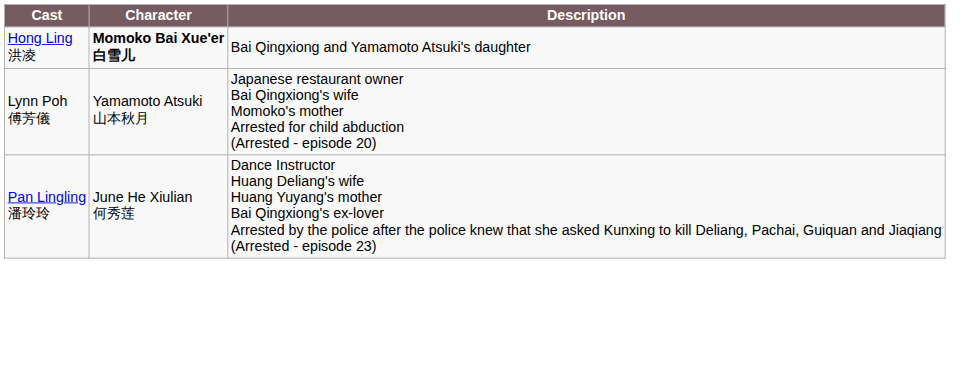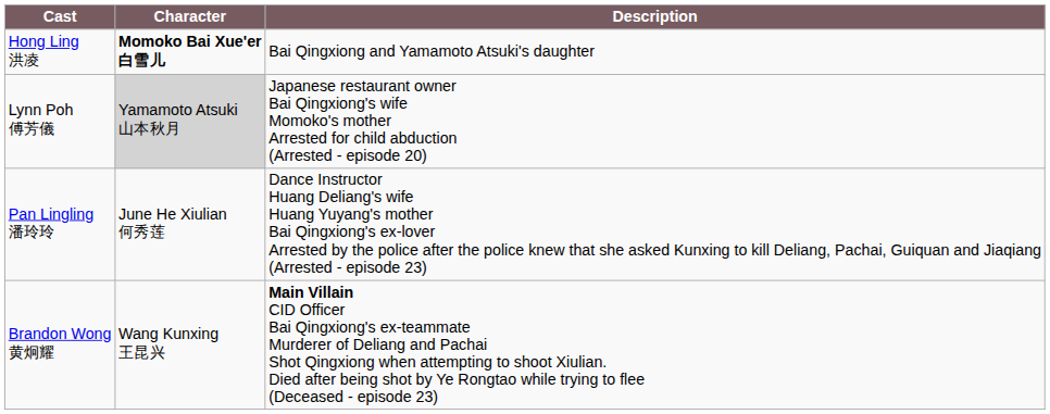 <table class="wikitable">
 <tr>
 <th style="background:#765b60; color:white">Cast</th>
 <th style="background:#765b60; color:white">Character</th>
 <th style="background:#765b60; color:white">Description</th>
 </tr>
 <tr>
 <td><a href='#'>Hong Ling</a> <br> 洪凌</td>
 <td><strong>Momoko Bai Xue'er <br> 白雪儿</strong></td>
 <td>Bai Qingxiong and Yamamoto Atsuki's daughter</td>
 </tr>
 <tr>
 <td>Lynn Poh <br> 傅芳儀</td>
-<td>Yamamoto Atsuki <br> 山本秋月</td>
+<td style="background: lightgrey;">Yamamoto Atsuki <br> 山本秋月</td>
 <td>Japanese restaurant owner <br> Bai Qingxiong's wife <br> Momoko's mother <br> Arrested for child abduction <br> (Arrested - episode 20)</td>
 </tr>
 <tr>
 <td><a href='#'>Pan Lingling</a> <br> 潘玲玲</td>
 <td>June He Xiulian <br> 何秀莲</td>
 <td>Dance Instructor <br> Huang Deliang's wife <br> Huang Yuyang's mother <br> Bai Qingxiong's ex-lover<br>Arrested by the police after the police knew that she asked Kunxing to kill Deliang, Pachai, Guiquan and Jiaqiang<br>(Arrested - episode 23)</td>
 </tr>
+<tr>
+<td><a href='#'>Brandon Wong</a> <br> 黄炯耀</td>
+<td>Wang Kunxing <br> 王昆兴</td>
+<td><strong>Main Villain</strong> <br> CID Officer <br> Bai Qingxiong's ex-teammate <br> Murderer of Deliang and Pachai<br>Shot Qingxiong when attempting to shoot Xiulian.<br>Died after being shot by Ye Rongtao while trying to flee<br>(Deceased - episode 23)</td>
+</tr>
 </table>
